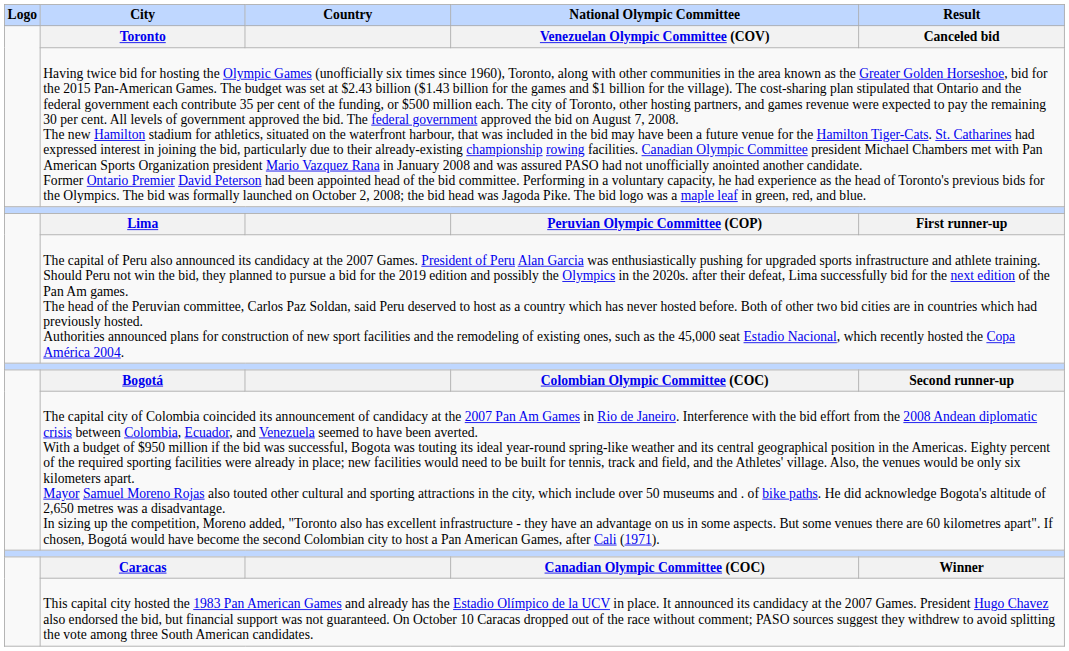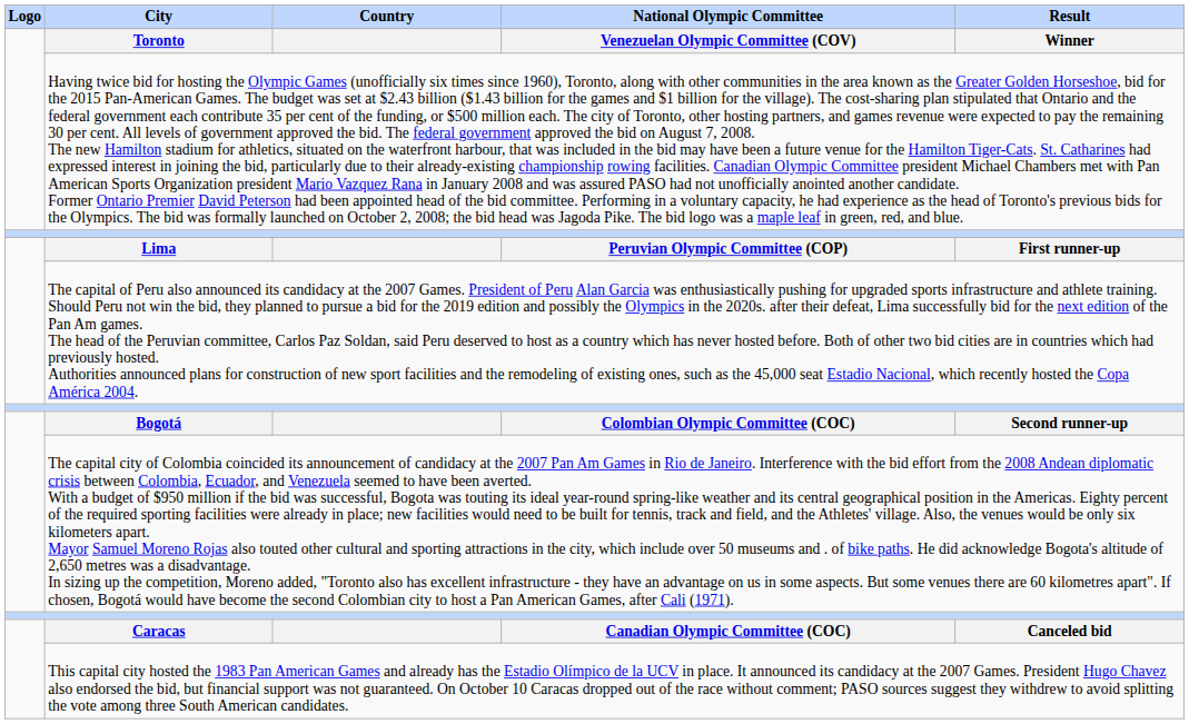 <table class="wikitable plainrowheaders">
 <tr>
 <th style="background-color: #BFD7FF">Logo<br></th>
 <th style="background-color: #BFD7FF" width="20%">City</th>
 <th style="background-color: #BFD7FF" width="20%">Country</th>
 <th style="background-color: #BFD7FF" width="40%">National Olympic Committee</th>
 <th style="background-color: #BFD7FF" width="20%">Result</th>
 </tr>
 <tr>
 <td style="text-align:center" scope="row" rowspan="2"></td>
 <th style="text-align:center" scope="row"><a href='#'>Toronto</a></th>
 <th scope="row"></th>
 <th style="text-align:center" scope="row"><a href='#'>Venezuelan Olympic Committee</a> (COV)</th>
-<th style="text-align:center" scope="row">Canceled bid</th>
+<th style="text-align:center" scope="row">Winner</th>
 </tr>
 <tr>
 <td colspan="4" style="text-align: left"><br>Having twice bid for hosting the <a href='#'>Olympic Games</a> (unofficially six times since 1960), Toronto, along with other communities in the area known as the <a href='#'>Greater Golden Horseshoe</a>, bid for the 2015 Pan-American Games. The budget was set at $2.43 billion ($1.43 billion for the games and $1 billion for the village). The cost-sharing plan stipulated that Ontario and the federal government each contribute 35 per cent of the funding, or $500 million each. The city of Toronto, other hosting partners, and games revenue were expected to pay the remaining 30 per cent. All levels of government approved the bid. The <a href='#'>federal government</a> approved the bid on August 7, 2008.<br>The new <a href='#'>Hamilton</a> stadium for athletics, situated on the waterfront harbour, that was included in the bid may have been a future venue for the <a href='#'>Hamilton Tiger-Cats</a>. <a href='#'>St. Catharines</a> had expressed interest in joining the bid, particularly due to their already-existing <a href='#'>championship</a> <a href='#'>rowing</a> facilities. <a href='#'>Canadian Olympic Committee</a> president Michael Chambers met with Pan American Sports Organization president <a href='#'>Mario Vazquez Rana</a> in January 2008 and was assured PASO had not unofficially anointed another candidate.<br>Former <a href='#'>Ontario Premier</a> <a href='#'>David Peterson</a> had been appointed head of the bid committee. Performing in a voluntary capacity, he had experience as the head of Toronto's previous bids for the Olympics. The bid was formally launched on October 2, 2008; the bid head was Jagoda Pike. The bid logo was a <a href='#'>maple leaf</a> in green, red, and blue.</td>
 </tr>
 <tr>
 <th colspan="6" style="background-color: #BFD7FF"></th>
 </tr>
 <tr>
 <td style="text-align:center" scope="row" rowspan="2"></td>
 <th style="text-align:center" scope="row"><a href='#'>Lima</a></th>
 <th scope="row"></th>
 <th style="text-align:center" scope="row"><a href='#'>Peruvian Olympic Committee</a> (COP)</th>
 <th style="text-align:center" scope="row">First runner-up</th>
 </tr>
 <tr>
 <td colspan="4" style="text-align: left"><br>The capital of Peru also announced its candidacy at the 2007 Games. <a href='#'>President of Peru</a> <a href='#'>Alan Garcia</a> was enthusiastically pushing for upgraded sports infrastructure and athlete training. Should Peru not win the bid, they planned to pursue a bid for the 2019 edition and possibly the <a href='#'>Olympics</a> in the 2020s. after their defeat, Lima successfully bid for the <a href='#'>next edition</a> of the Pan Am games.<br>The head of the Peruvian committee, Carlos Paz Soldan, said Peru deserved to host as a country which has never hosted before. Both of other two bid cities are in countries which had previously hosted.<br>Authorities announced plans for construction of new sport facilities and the remodeling of existing ones, such as the 45,000 seat <a href='#'>Estadio Nacional</a>, which recently hosted the <a href='#'>Copa América 2004</a>.</td>
 </tr>
 <tr>
 <th colspan="6" style="background-color: #BFD7FF"></th>
 </tr>
 <tr>
 <td style="text-align:center" scope="row" rowspan="2"></td>
 <th style="text-align:center" scope="row"><a href='#'>Bogotá</a></th>
 <th scope="row"></th>
 <th style="text-align:center" scope="row"><a href='#'>Colombian Olympic Committee</a> (COC)</th>
 <th style="text-align:center" scope="row">Second runner-up</th>
 </tr>
 <tr>
 <td colspan="4" style="text-align: left"><br>The capital city of Colombia coincided its announcement of candidacy at the <a href='#'>2007 Pan Am Games</a> in <a href='#'>Rio de Janeiro</a>. Interference with the bid effort from the <a href='#'>2008 Andean diplomatic crisis</a> between <a href='#'>Colombia</a>, <a href='#'>Ecuador</a>, and <a href='#'>Venezuela</a> seemed to have been averted.<br>With a budget of $950 million if the bid was successful, Bogota was touting its ideal year-round spring-like weather and its central geographical position in the Americas. Eighty percent of the required sporting facilities were already in place; new facilities would need to be built for tennis, track and field, and the Athletes' village. Also, the venues would be only six kilometers apart.<br><a href='#'>Mayor</a> <a href='#'>Samuel Moreno Rojas</a> also touted other cultural and sporting attractions in the city, which include over 50 museums and . of <a href='#'>bike paths</a>. He did acknowledge Bogota's altitude of 2,650 metres was a disadvantage.<br>In sizing up the competition, Moreno added, "Toronto also has excellent infrastructure - they have an advantage on us in some aspects. But some venues there are 60 kilometres apart". If chosen, Bogotá would have become the second Colombian city to host a Pan American Games, after <a href='#'>Cali</a> (<a href='#'>1971</a>).</td>
 </tr>
 <tr>
 <th colspan="6" style="background-color: #BFD7FF"></th>
 </tr>
 <tr>
 <td style="text-align:center" scope="row" rowspan="2"></td>
 <th style="text-align:center" scope="row"><a href='#'>Caracas</a></th>
 <th scope="row"></th>
 <th style="text-align:center" scope="row"><a href='#'>Canadian Olympic Committee</a> (COC)</th>
-<th style="text-align:center" scope="row">Winner</th>
+<th style="text-align:center" scope="row">Canceled bid</th>
 </tr>
 <tr>
 <td colspan="4" style="text-align: left"><br>This capital city hosted the <a href='#'>1983 Pan American Games</a> and already has the <a href='#'>Estadio Olímpico de la UCV</a> in place. It announced its candidacy at the 2007 Games. President <a href='#'>Hugo Chavez</a> also endorsed the bid, but financial support was not guaranteed. On October 10 Caracas dropped out of the race without comment; PASO sources suggest they withdrew to avoid splitting the vote among three South American candidates.</td>
 </tr>
 </table>
